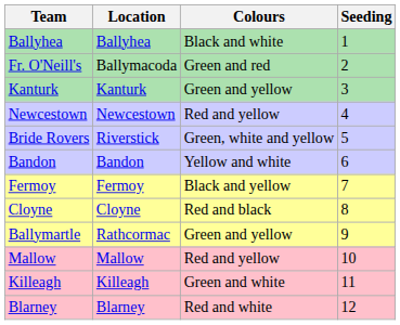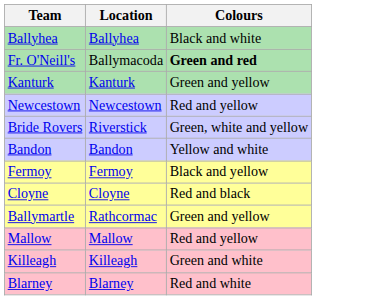 <table class="wikitable sortable">
 <tr>
 <th>Team</th>
 <th>Location</th>
 <th>Colours</th>
-<th>Seeding</th>
 </tr>
 <tr align=left  style="background:#ACE1AF;">
 <td><a href='#'>Ballyhea</a></td>
 <td><a href='#'>Ballyhea</a></td>
 <td>Black and white</td>
-<td>1</td>
 </tr>
 <tr align=left  style="background:#ACE1AF;">
 <td><a href='#'>Fr. O'Neill's</a></td>
 <td>Ballymacoda</td>
-<td>Green and red</td>
-<td>2</td>
+<td><strong>Green and red</strong></td>
 </tr>
 <tr align=left  style="background:#ACE1AF;">
 <td><a href='#'>Kanturk</a></td>
 <td><a href='#'>Kanturk</a></td>
 <td>Green and yellow</td>
-<td>3</td>
 </tr>
 <tr align=left style="background:#ccccff;">
 <td><a href='#'>Newcestown</a></td>
 <td><a href='#'>Newcestown</a></td>
 <td>Red and yellow</td>
-<td>4</td>
 </tr>
 <tr align=left style="background:#ccccff;">
 <td><a href='#'>Bride Rovers</a></td>
 <td><a href='#'>Riverstick</a></td>
 <td>Green, white and yellow</td>
-<td>5</td>
 </tr>
 <tr align=left style="background:#ccccff;">
 <td><a href='#'>Bandon</a></td>
 <td><a href='#'>Bandon</a></td>
 <td>Yellow and white</td>
-<td>6</td>
 </tr>
 <tr align=left style="background:#FFFF99;">
 <td><a href='#'>Fermoy</a></td>
 <td><a href='#'>Fermoy</a></td>
 <td>Black and yellow</td>
-<td>7</td>
 </tr>
 <tr align=left style="background:#FFFF99;">
 <td><a href='#'>Cloyne</a></td>
 <td><a href='#'>Cloyne</a></td>
 <td>Red and black</td>
-<td>8</td>
 </tr>
 <tr align=left style="background:#FFFF99;">
 <td><a href='#'>Ballymartle</a></td>
 <td><a href='#'>Rathcormac</a></td>
 <td>Green and yellow</td>
-<td>9</td>
 </tr>
 <tr align=left style="background:#FFC0CB;">
 <td><a href='#'>Mallow</a></td>
 <td><a href='#'>Mallow</a></td>
 <td>Red and yellow</td>
-<td>10</td>
 </tr>
 <tr align=left style="background:#FFC0CB;">
 <td><a href='#'>Killeagh</a></td>
 <td><a href='#'>Killeagh</a></td>
 <td>Green and white</td>
-<td>11</td>
 </tr>
 <tr align=left style="background:#FFC0CB;">
 <td><a href='#'>Blarney</a></td>
 <td><a href='#'>Blarney</a></td>
 <td>Red and white</td>
-<td>12</td>
 </tr>
 </table>
